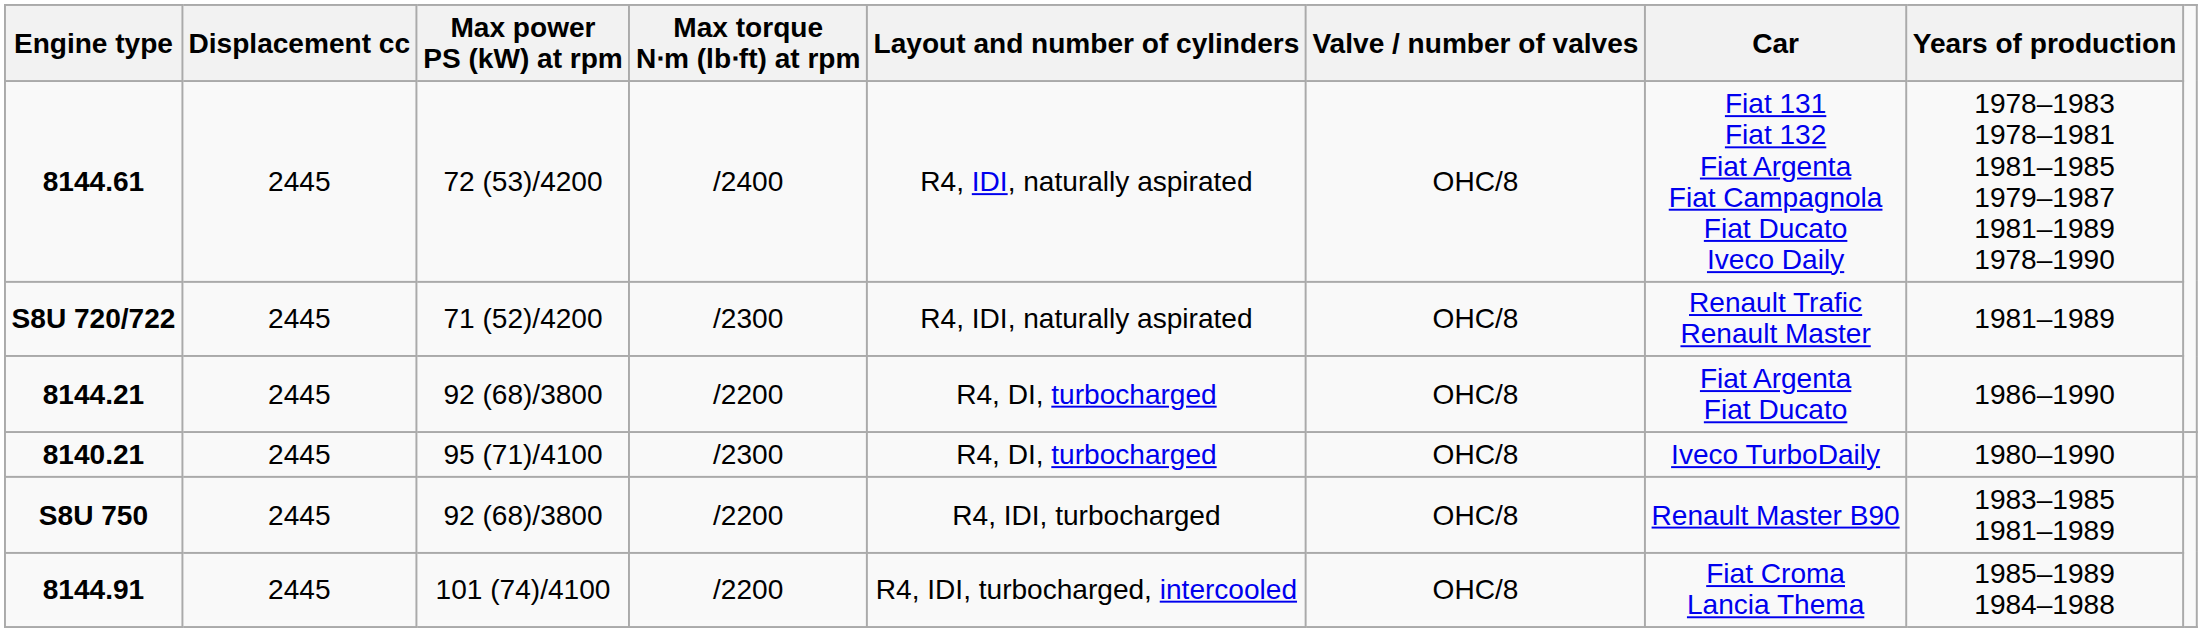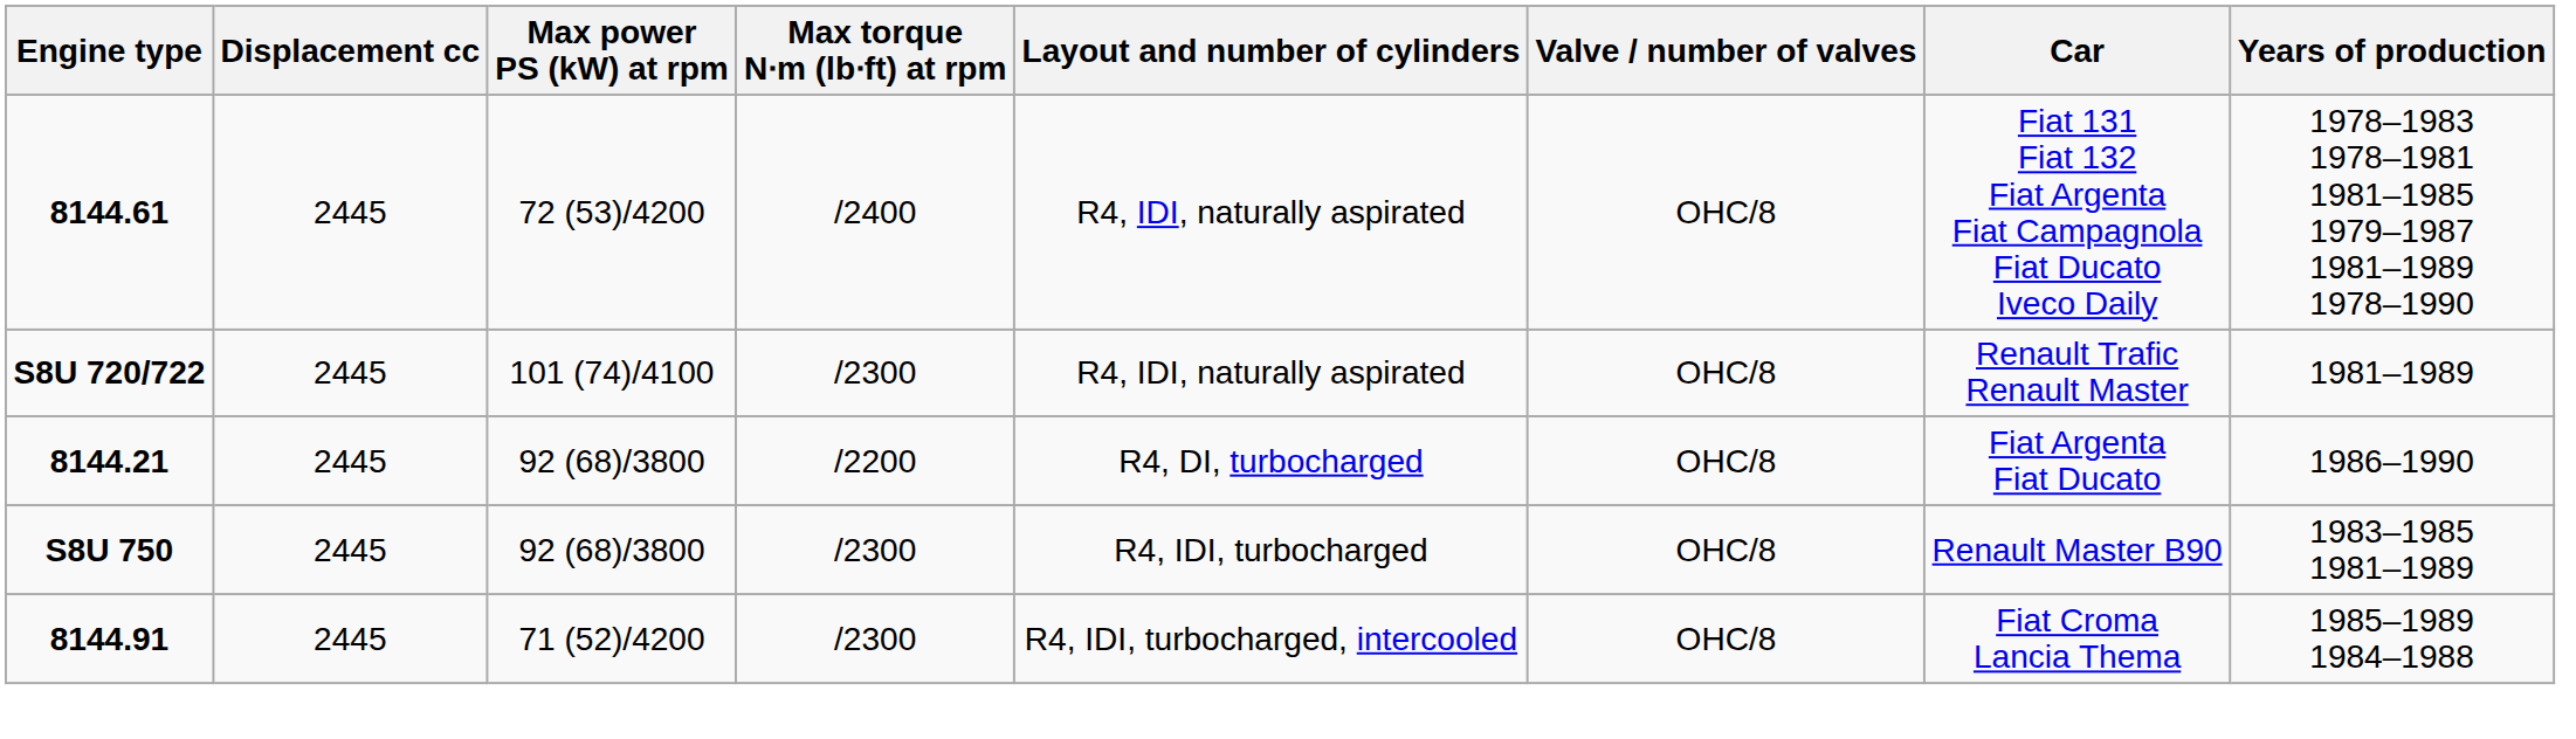 <table class=wikitable style="font-size:90%">
 <tr>
 <th>Engine type</th>
 <th>Displacement cc</th>
 <th>Max power<br>PS (kW) at rpm</th>
 <th>Max torque<br>N⋅m (lb⋅ft) at rpm</th>
 <th>Layout and number of cylinders</th>
 <th>Valve / number of valves</th>
 <th>Car</th>
 <th>Years of production</th>
 </tr>
 <tr>
 <td align=center><strong>8144.61</strong></td>
 <td align=center>2445</td>
 <td align=center>72 (53)/4200</td>
 <td align=center>/2400</td>
 <td align=center>R4, <a href='#'>IDI</a>, naturally aspirated</td>
 <td align=center>OHC/8</td>
 <td align=center><a href='#'>Fiat 131</a><br><a href='#'>Fiat 132</a><br><a href='#'>Fiat Argenta</a><br><a href='#'>Fiat Campagnola</a><br><a href='#'>Fiat Ducato</a><br><a href='#'>Iveco Daily</a></td>
 <td align=center>1978–1983<br>1978–1981<br>1981–1985<br>1979–1987<br>1981–1989<br>1978–1990</td>
 </tr>
 <tr>
 <td align=center><strong>S8U 720/722</strong></td>
 <td align=center>2445</td>
-<td align=center>71 (52)/4200</td>
+<td align=center>101 (74)/4100</td>
 <td align=center>/2300</td>
 <td align=center>R4, IDI, naturally aspirated</td>
 <td align=center>OHC/8</td>
 <td align=center><a href='#'>Renault Trafic</a><br><a href='#'>Renault Master</a></td>
 <td align=center>1981–1989</td>
 </tr>
 <tr>
 <td align=center><strong>8144.21</strong></td>
 <td align=center>2445</td>
 <td align=center>92 (68)/3800</td>
 <td align=center>/2200</td>
 <td align=center>R4, DI, <a href='#'>turbocharged</a></td>
 <td align=center>OHC/8</td>
 <td align=center><a href='#'>Fiat Argenta</a><br><a href='#'>Fiat Ducato</a></td>
 <td align=center>1986–1990</td>
 </tr>
 <tr>
-<td align=center><strong>8140.21</strong></td>
-<td align=center>2445</td>
-<td align=center>95 (71)/4100</td>
-<td align=center>/2300</td>
-<td align=center>R4, DI, <a href='#'>turbocharged</a></td>
-<td align=center>OHC/8</td>
-<td align=center><a href='#'>Iveco TurboDaily</a></td>
-<td align=center>1980–1990</td>
-<td></td>
-</tr>
-<tr>
 <td align=center><strong>S8U 750</strong></td>
 <td align=center>2445</td>
 <td align=center>92 (68)/3800</td>
-<td align=center>/2200</td>
+<td align=center>/2300</td>
 <td align=center>R4, IDI, turbocharged</td>
 <td align=center>OHC/8</td>
 <td align=center><a href='#'>Renault Master B90</a></td>
 <td align=center>1983–1985<br>1981–1989</td>
 </tr>
 <tr>
 <td align=center><strong>8144.91</strong></td>
 <td align=center>2445</td>
-<td align=center>101 (74)/4100</td>
-<td align=center>/2200</td>
+<td align=center>71 (52)/4200</td>
+<td align=center>/2300</td>
 <td align=center>R4, IDI, turbocharged, <a href='#'>intercooled</a></td>
 <td align=center>OHC/8</td>
 <td align=center><a href='#'>Fiat Croma</a><br><a href='#'>Lancia Thema</a></td>
 <td align=center>1985–1989<br>1984–1988</td>
 </tr>
 </table>
